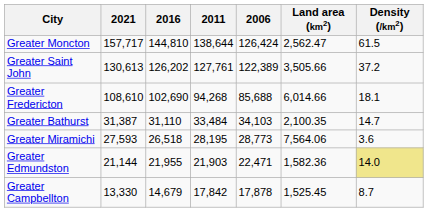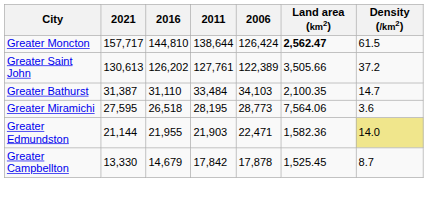 <table class="wikitable sortable">
 <tr>
 <th>City</th>
 <th>2021</th>
 <th>2016</th>
 <th>2011</th>
 <th>2006</th>
 <th>Land area (<small>km<sup>2</sup></small>)</th>
 <th>Density (<small>/km<sup>2</sup></small>)</th>
 </tr>
 <tr>
 <td><a href='#'>Greater Moncton</a></td>
 <td>157,717</td>
 <td>144,810</td>
 <td>138,644</td>
 <td>126,424</td>
-<td>2,562.47</td>
+<td><strong>2,562.47</strong></td>
 <td>61.5</td>
 </tr>
 <tr>
 <td><a href='#'>Greater Saint John</a></td>
 <td>130,613</td>
 <td>126,202</td>
 <td>127,761</td>
 <td>122,389</td>
 <td>3,505.66</td>
 <td>37.2</td>
 </tr>
 <tr>
-<td><a href='#'>Greater Fredericton</a></td>
-<td>108,610</td>
-<td>102,690</td>
-<td>94,268</td>
-<td>85,688</td>
-<td>6,014.66</td>
-<td>18.1</td>
-</tr>
-<tr>
 <td><a href='#'>Greater Bathurst</a></td>
 <td>31,387</td>
 <td>31,110</td>
 <td>33,484</td>
 <td>34,103</td>
 <td>2,100.35</td>
 <td>14.7</td>
 </tr>
 <tr>
 <td><a href='#'>Greater Miramichi</a></td>
-<td>27,593</td>
+<td>27,595</td>
 <td>26,518</td>
 <td>28,195</td>
 <td>28,773</td>
 <td>7,564.06</td>
 <td>3.6</td>
 </tr>
 <tr>
 <td><a href='#'>Greater Edmundston</a></td>
 <td>21,144</td>
 <td>21,955</td>
 <td>21,903</td>
 <td>22,471</td>
 <td>1,582.36</td>
 <td style="background: khaki;">14.0</td>
 </tr>
 <tr>
 <td><a href='#'>Greater Campbellton</a></td>
 <td>13,330</td>
 <td>14,679</td>
 <td>17,842</td>
 <td>17,878</td>
 <td>1,525.45</td>
 <td>8.7</td>
 </tr>
 </table>
